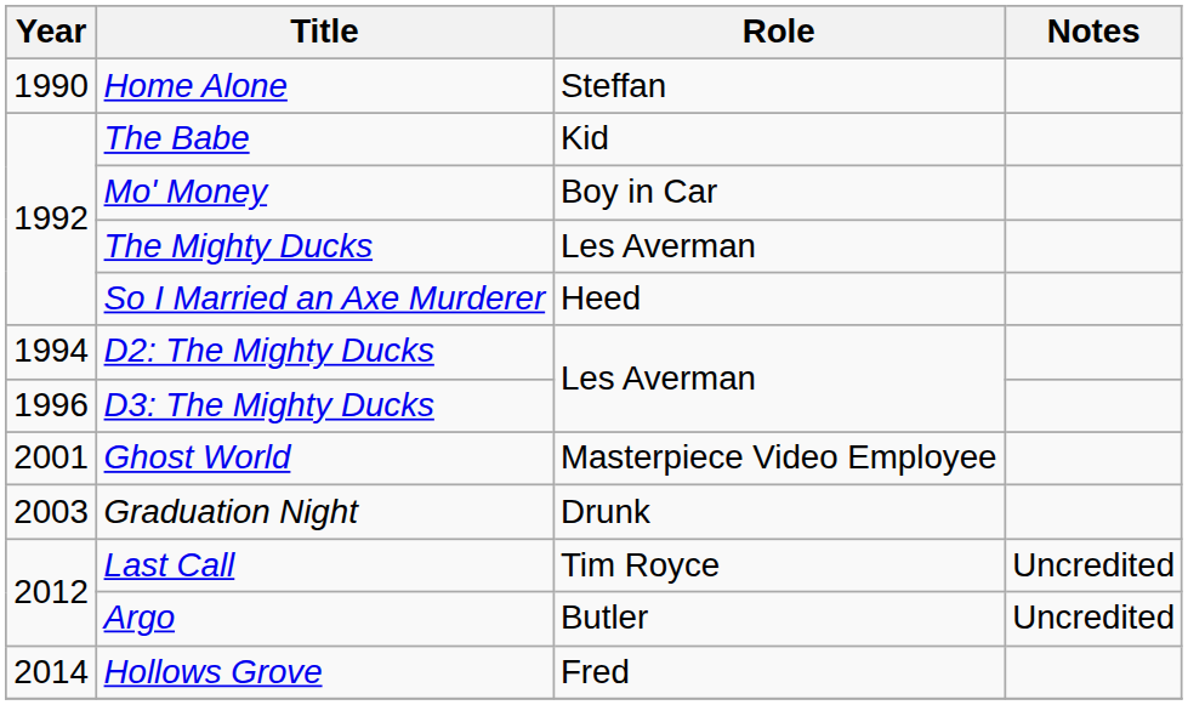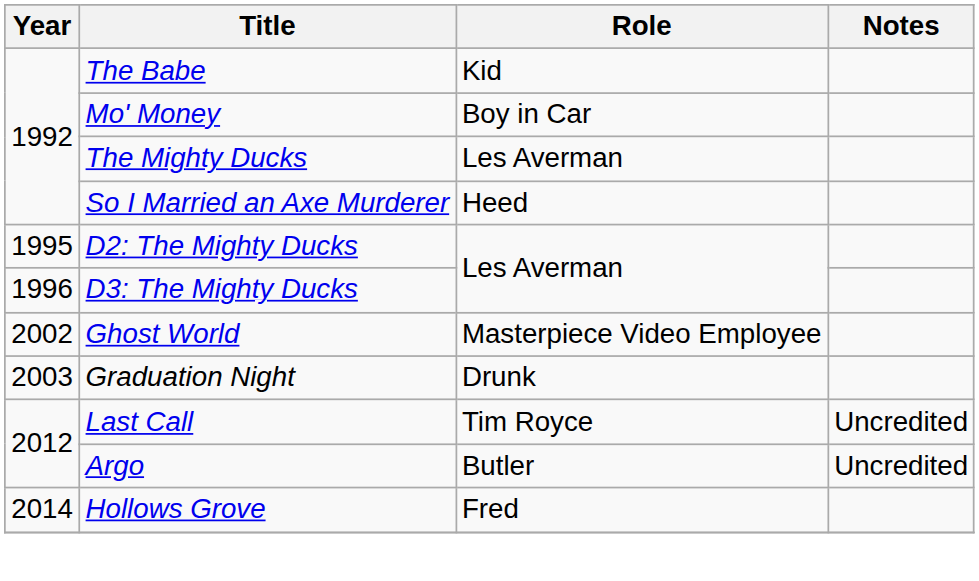 <table class="wikitable">
 <tr>
 <th>Year</th>
 <th>Title</th>
 <th>Role</th>
 <th>Notes</th>
-</tr>
-<tr>
-<td>1990</td>
-<td><em><a href='#'>Home Alone</a></em></td>
-<td>Steffan</td>
-<td></td>
 </tr>
 <tr>
 <td rowspan=4>1992</td>
 <td><em><a href='#'>The Babe</a></em></td>
 <td>Kid</td>
 <td></td>
 </tr>
 <tr>
 <td><em><a href='#'>Mo' Money</a></em></td>
 <td>Boy in Car</td>
 <td></td>
 </tr>
 <tr>
 <td><em><a href='#'>The Mighty Ducks</a></em></td>
 <td>Les Averman</td>
 <td></td>
 </tr>
 <tr>
 <td><em><a href='#'>So I Married an Axe Murderer</a></em></td>
 <td>Heed</td>
 <td></td>
 </tr>
 <tr>
-<td>1994</td>
+<td>1995</td>
 <td><em><a href='#'>D2: The Mighty Ducks</a></em></td>
 <td rowspan="2">Les Averman</td>
 <td></td>
 </tr>
 <tr>
 <td>1996</td>
 <td><em><a href='#'>D3: The Mighty Ducks</a></em></td>
 <td></td>
 </tr>
 <tr>
-<td>2001</td>
+<td>2002</td>
 <td><a href='#'><em>Ghost World</em></a></td>
 <td>Masterpiece Video Employee</td>
 <td></td>
 </tr>
 <tr>
 <td>2003</td>
 <td><em>Graduation Night</em></td>
 <td>Drunk</td>
 <td></td>
 </tr>
 <tr>
 <td rowspan=2>2012</td>
 <td><a href='#'><em>Last Call</em></a></td>
 <td>Tim Royce</td>
 <td>Uncredited</td>
 </tr>
 <tr>
 <td><em><a href='#'>Argo</a></em></td>
 <td>Butler</td>
 <td>Uncredited</td>
 </tr>
 <tr>
 <td>2014</td>
 <td><em><a href='#'>Hollows Grove</a></em></td>
 <td>Fred</td>
 <td></td>
 </tr>
 <tr>
 </tr>
 </table>
